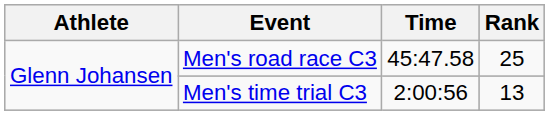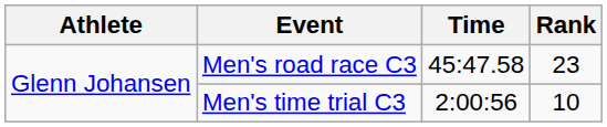 <table class="wikitable" style="font-size:90%">
 <tr>
 <th>Athlete</th>
 <th>Event</th>
 <th>Time</th>
 <th>Rank</th>
 </tr>
 <tr align=center>
 <td align=left rowspan=2><a href='#'>Glenn Johansen</a></td>
 <td align=left><a href='#'>Men's road race C3</a></td>
 <td>45:47.58</td>
-<td>25</td>
+<td>23</td>
 </tr>
 <tr align=center>
 <td align=left><a href='#'>Men's time trial C3</a></td>
 <td>2:00:56</td>
-<td>13</td>
+<td>10</td>
 </tr>
 </table>
